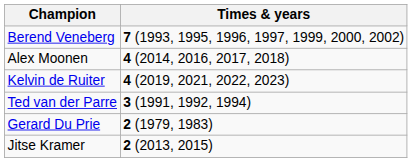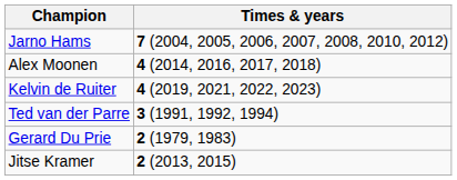 <table class="wikitable">
 <tr>
 <th>Champion</th>
 <th>Times & years</th>
 </tr>
 <tr>
-<td> <a href='#'>Berend Veneberg</a></td>
-<td><strong>7</strong> (1993, 1995, 1996, 1997, 1999, 2000, 2002)</td>
+<td> <a href='#'>Jarno Hams</a></td>
+<td><strong>7</strong> (2004, 2005, 2006, 2007, 2008, 2010, 2012)</td>
 </tr>
 <tr>
 <td> Alex Moonen</td>
 <td><strong>4</strong> (2014, 2016, 2017, 2018)</td>
 </tr>
 <tr>
 <td> <a href='#'>Kelvin de Ruiter</a></td>
 <td><strong>4</strong> (2019, 2021, 2022, 2023)</td>
 </tr>
 <tr>
 <td> <a href='#'>Ted van der Parre</a></td>
 <td><strong>3</strong> (1991, 1992, 1994)</td>
 </tr>
 <tr>
 <td> <a href='#'>Gerard Du Prie</a></td>
 <td><strong>2</strong> (1979, 1983)</td>
 </tr>
 <tr>
 <td> Jitse Kramer</td>
 <td><strong>2</strong> (2013, 2015)</td>
 </tr>
 </table>
